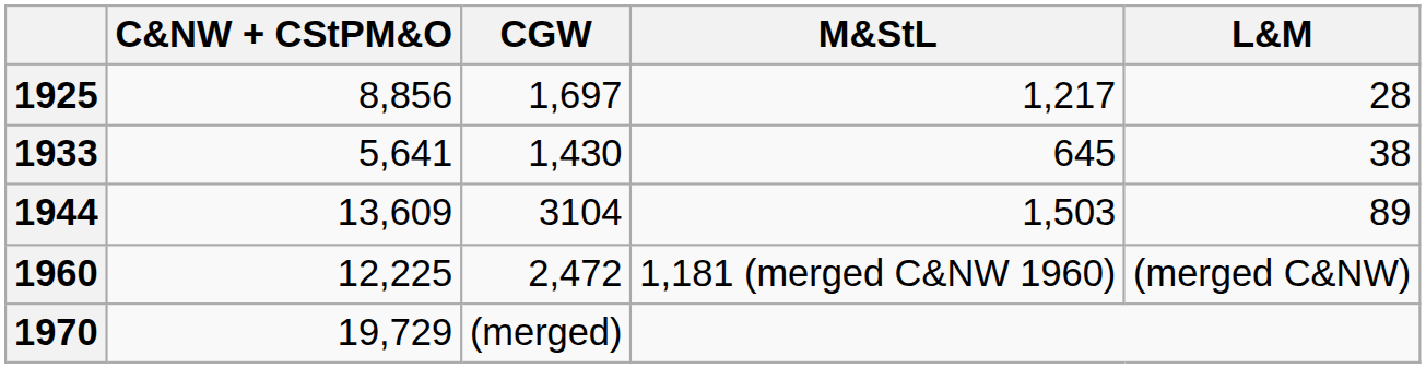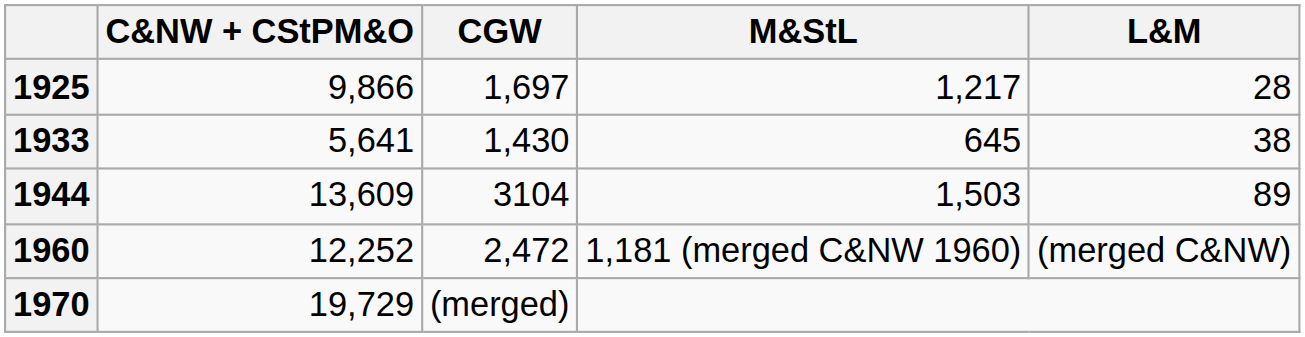 <table class="wikitable">
 <tr>
 <th></th>
 <th>C&NW + CStPM&O</th>
 <th>CGW</th>
 <th>M&StL</th>
 <th>L&M</th>
 </tr>
 <tr align="right">
 <th scope="row">1925</th>
-<td>8,856</td>
+<td>9,866</td>
 <td>1,697</td>
 <td>1,217</td>
 <td>28</td>
 </tr>
 <tr align="right">
 <th scope="row">1933</th>
 <td>5,641</td>
 <td>1,430</td>
 <td>645</td>
 <td>38</td>
 </tr>
 <tr align="right">
 <th scope="row">1944</th>
 <td>13,609</td>
 <td>3104</td>
 <td>1,503</td>
 <td>89</td>
 </tr>
 <tr align="right">
 <th scope="row">1960</th>
-<td>12,225</td>
+<td>12,252</td>
 <td>2,472</td>
 <td>1,181 (merged C&NW 1960)</td>
 <td>(merged C&NW)</td>
 </tr>
 <tr align="right">
 <th scope="row">1970</th>
 <td>19,729</td>
 <td>(merged)</td>
 </tr>
 </table>
